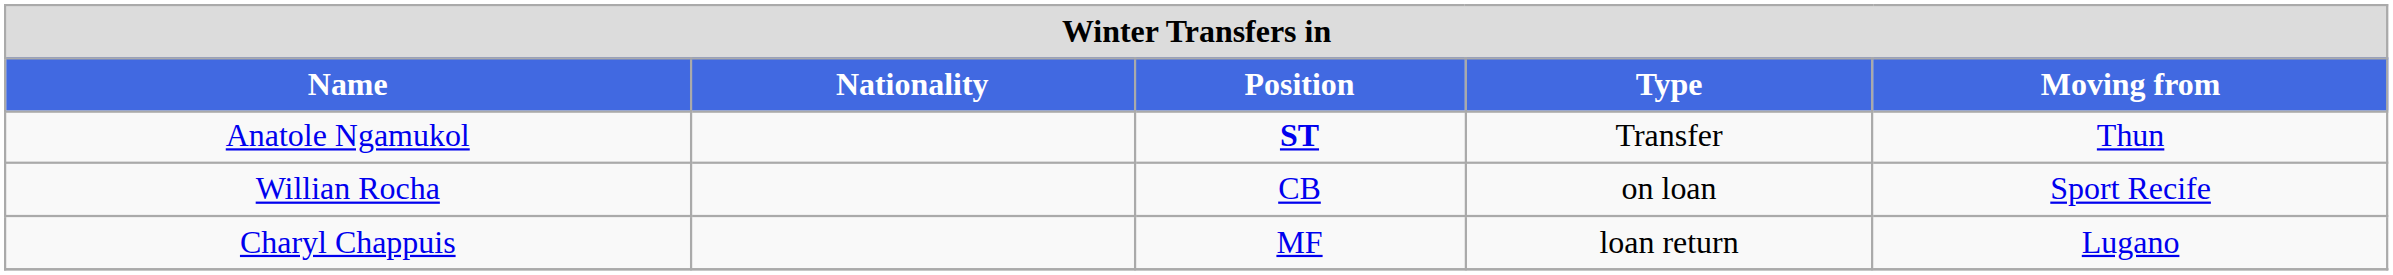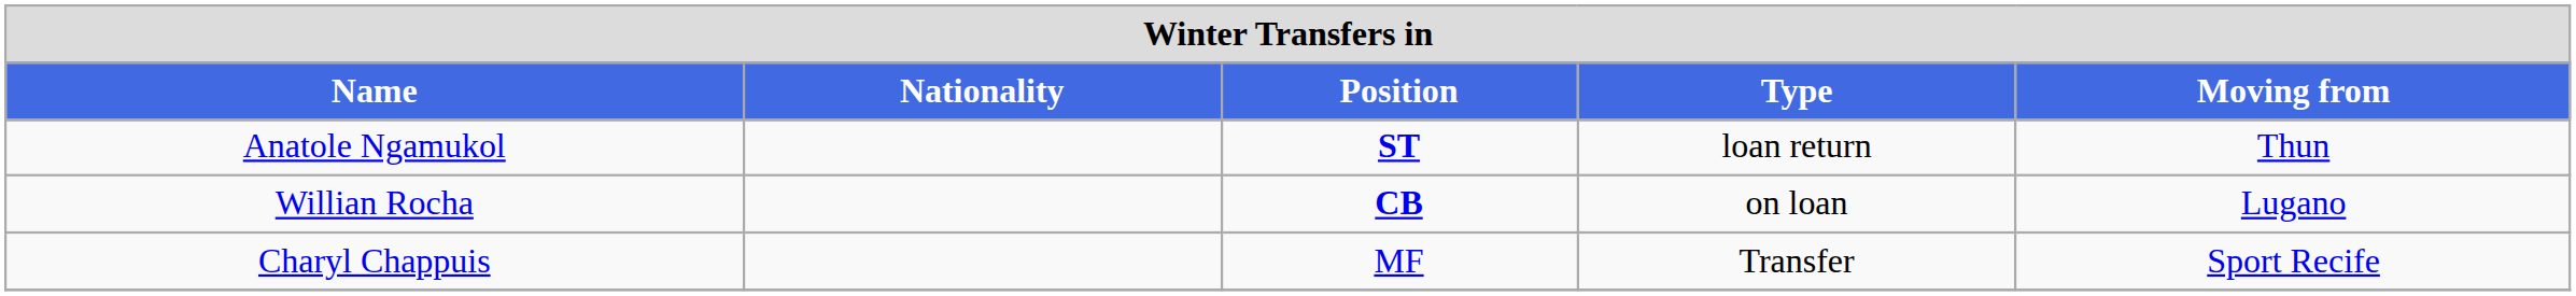 <table class="wikitable"  style="text-align:center; font-size:90%; width:85%;">
 <tr>
 <th colspan=11  style="background:#dcdcdc; text-align:center;">Winter Transfers in</th>
 </tr>
 <tr>
 <th style="background:#4169E1; color:white; text-align:center;">Name</th>
 <th style="background:#4169E1; color:white; text-align:center;">Nationality</th>
 <th style="background:#4169E1; color:white; text-align:center;">Position</th>
 <th style="background:#4169E1; color:white; text-align:center;">Type</th>
 <th style="background:#4169E1; color:white; text-align:center;">Moving from</th>
 </tr>
 <tr>
 <td><a href='#'>Anatole Ngamukol</a></td>
 <td></td>
 <td><strong><a href='#'>ST</a></strong></td>
-<td>Transfer</td>
+<td>loan return</td>
 <td><a href='#'>Thun</a></td>
 </tr>
 <tr>
 <td><a href='#'>Willian Rocha</a></td>
 <td></td>
-<td><a href='#'>CB</a></td>
+<td><strong><a href='#'>CB</a></strong></td>
 <td>on loan</td>
-<td><a href='#'>Sport Recife</a></td>
+<td><a href='#'>Lugano</a></td>
 </tr>
 <tr>
 <td><a href='#'>Charyl Chappuis</a></td>
 <td></td>
 <td><a href='#'>MF</a></td>
-<td>loan return</td>
-<td><a href='#'>Lugano</a></td>
+<td>Transfer</td>
+<td><a href='#'>Sport Recife</a></td>
 </tr>
 <tr>
 </tr>
 </table>
